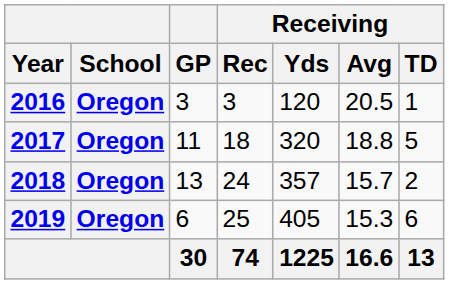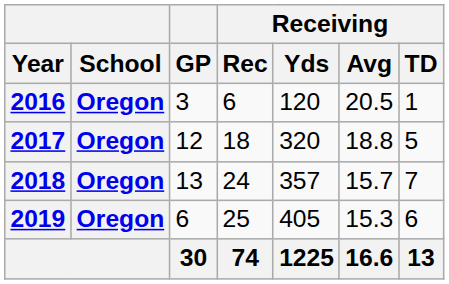 <table class="wikitable sortable">
 <tr>
 <th colspan="2"></th>
 <th></th>
 <th colspan="4">Receiving</th>
 </tr>
 <tr>
 <th>Year</th>
 <th>School</th>
 <th>GP</th>
 <th>Rec</th>
 <th>Yds</th>
 <th>Avg</th>
 <th>TD</th>
 </tr>
 <tr>
 <th><a href='#'>2016</a></th>
 <th><a href='#'>Oregon</a></th>
 <td>3</td>
-<td>3</td>
+<td>6</td>
 <td>120</td>
 <td>20.5</td>
 <td>1</td>
 </tr>
 <tr>
 <th><a href='#'>2017</a></th>
 <th><a href='#'>Oregon</a></th>
-<td>11</td>
+<td>12</td>
 <td>18</td>
 <td>320</td>
 <td>18.8</td>
 <td>5</td>
 </tr>
 <tr>
 <th><a href='#'>2018</a></th>
 <th><a href='#'>Oregon</a></th>
 <td>13</td>
 <td>24</td>
 <td>357</td>
 <td>15.7</td>
-<td>2</td>
+<td>7</td>
 </tr>
 <tr>
 <th><a href='#'>2019</a></th>
 <th><a href='#'>Oregon</a></th>
 <td>6</td>
 <td>25</td>
 <td>405</td>
 <td>15.3</td>
 <td>6</td>
 </tr>
 <tr>
 <th colspan="2"></th>
 <th>30</th>
 <th>74</th>
 <th>1225</th>
 <th>16.6</th>
 <th>13</th>
 </tr>
 </table>
